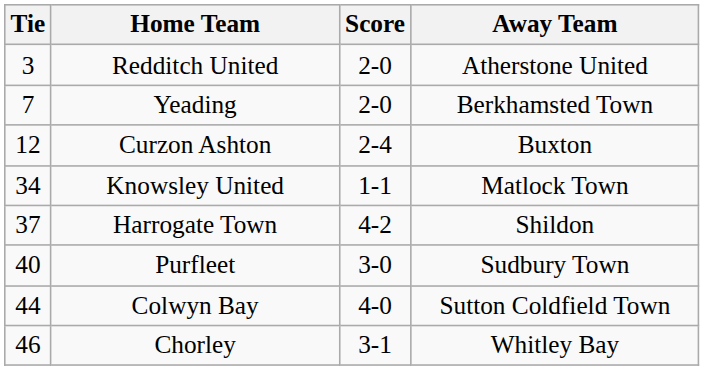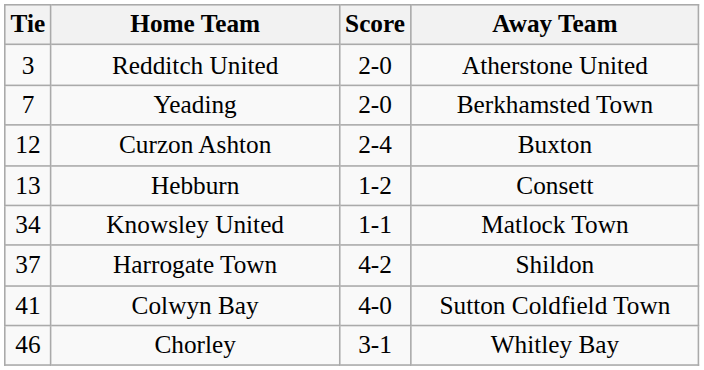 <table class="wikitable" style="text-align:center;">
 <tr>
 <th width=20>Tie</th>
 <th width=175>Home Team</th>
 <th width=20>Score</th>
 <th width=175>Away Team</th>
 </tr>
 <tr>
 <td>3</td>
 <td>Redditch United</td>
 <td>2-0</td>
 <td>Atherstone United</td>
 </tr>
 <tr>
 <td>7</td>
 <td>Yeading</td>
 <td>2-0</td>
 <td>Berkhamsted Town</td>
 </tr>
 <tr>
 <td>12</td>
 <td>Curzon Ashton</td>
 <td>2-4</td>
 <td>Buxton</td>
 </tr>
 <tr>
+<td>13</td>
+<td>Hebburn</td>
+<td>1-2</td>
+<td>Consett</td>
+</tr>
+<tr>
 <td>34</td>
 <td>Knowsley United</td>
 <td>1-1</td>
 <td>Matlock Town</td>
 </tr>
 <tr>
 <td>37</td>
 <td>Harrogate Town</td>
 <td>4-2</td>
 <td>Shildon</td>
 </tr>
 <tr>
-<td>40</td>
-<td>Purfleet</td>
-<td>3-0</td>
-<td>Sudbury Town</td>
-</tr>
-<tr>
-<td>44</td>
+<td>41</td>
 <td>Colwyn Bay</td>
 <td>4-0</td>
 <td>Sutton Coldfield Town</td>
 </tr>
 <tr>
 <td>46</td>
 <td>Chorley</td>
 <td>3-1</td>
 <td>Whitley Bay</td>
 </tr>
 </table>
